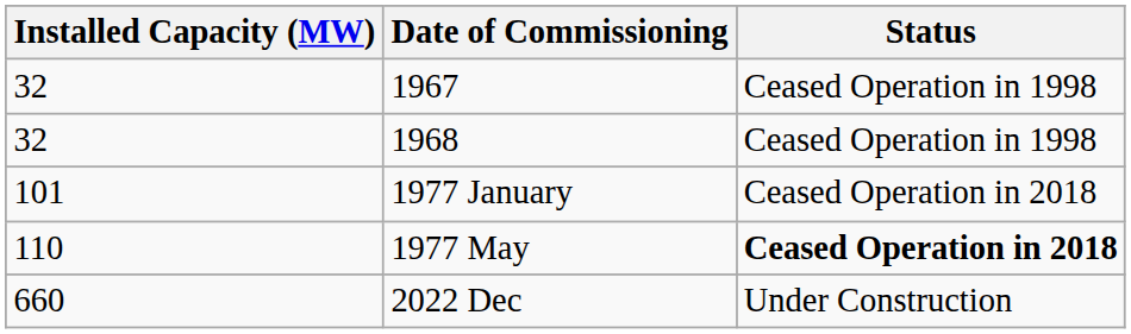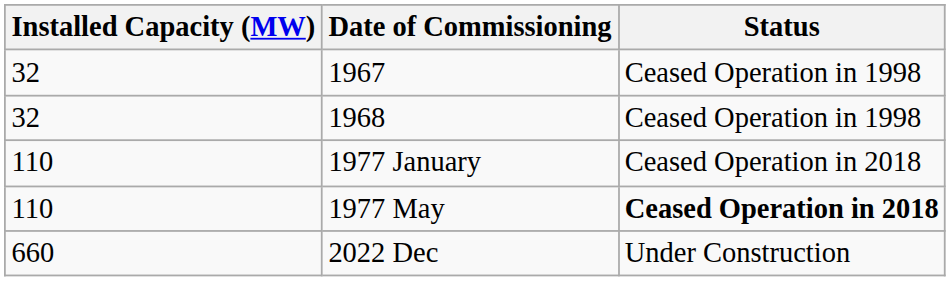 <table class="sortable wikitable">
 <tr>
 <th>Installed Capacity (<a href='#'>MW</a>)</th>
 <th>Date of Commissioning</th>
 <th>Status</th>
 </tr>
 <tr>
 <td>32</td>
 <td>1967</td>
 <td>Ceased Operation in 1998</td>
 </tr>
 <tr>
 <td>32</td>
 <td>1968</td>
 <td>Ceased Operation in 1998</td>
 </tr>
 <tr>
-<td>101</td>
+<td>110</td>
 <td>1977 January</td>
 <td>Ceased Operation in 2018</td>
 </tr>
 <tr>
 <td>110</td>
 <td>1977 May</td>
 <td><strong>Ceased Operation in 2018</strong></td>
 </tr>
 <tr>
 <td>660</td>
 <td>2022 Dec</td>
 <td>Under Construction</td>
 </tr>
 </table>
